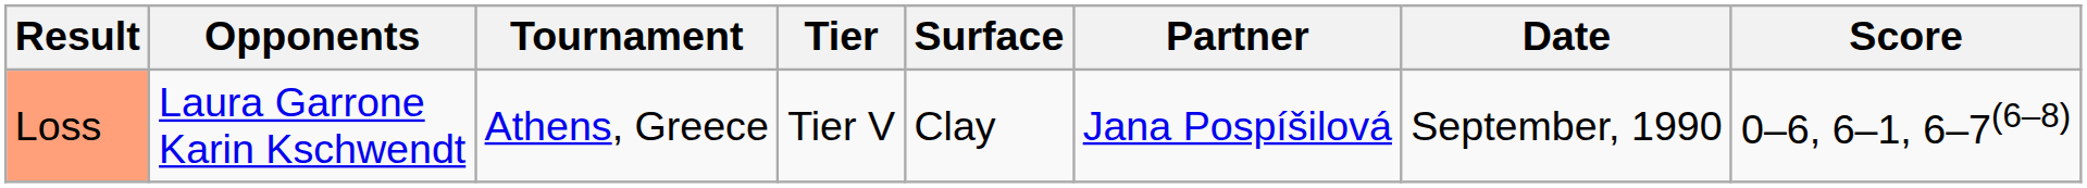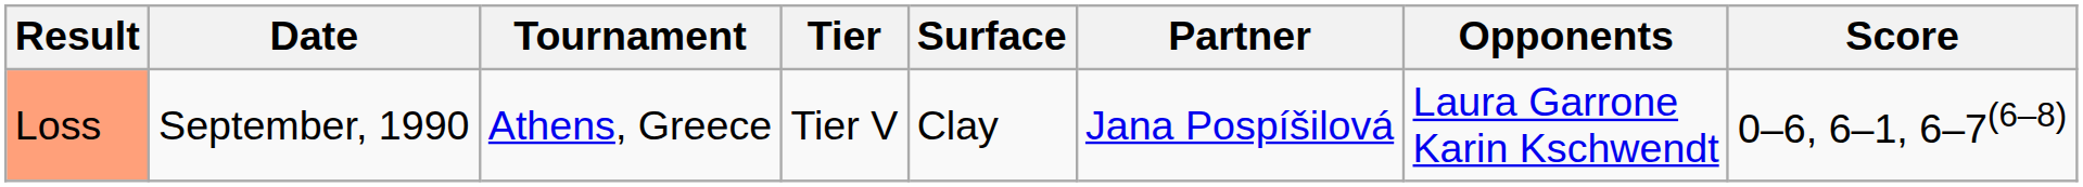 <table class="sortable wikitable">
 <tr>
 <th>Result</th>
-<th>Opponents</th>
+<th>Date</th>
 <th>Tournament</th>
 <th>Tier</th>
 <th>Surface</th>
 <th>Partner</th>
-<th>Date</th>
+<th>Opponents</th>
 <th class="unsortable">Score</th>
 </tr>
 <tr>
 <td style="background:#FFA07A;">Loss</td>
-<td> <a href='#'>Laura Garrone</a><br> <a href='#'>Karin Kschwendt</a></td>
+<td>September, 1990</td>
 <td><a href='#'>Athens</a>, Greece</td>
 <td>Tier V</td>
 <td>Clay</td>
 <td> <a href='#'>Jana Pospíšilová</a></td>
-<td>September, 1990</td>
+<td> <a href='#'>Laura Garrone</a><br> <a href='#'>Karin Kschwendt</a></td>
 <td>0–6, 6–1, 6–7<sup>(6–8)</sup></td>
 </tr>
 </table>
